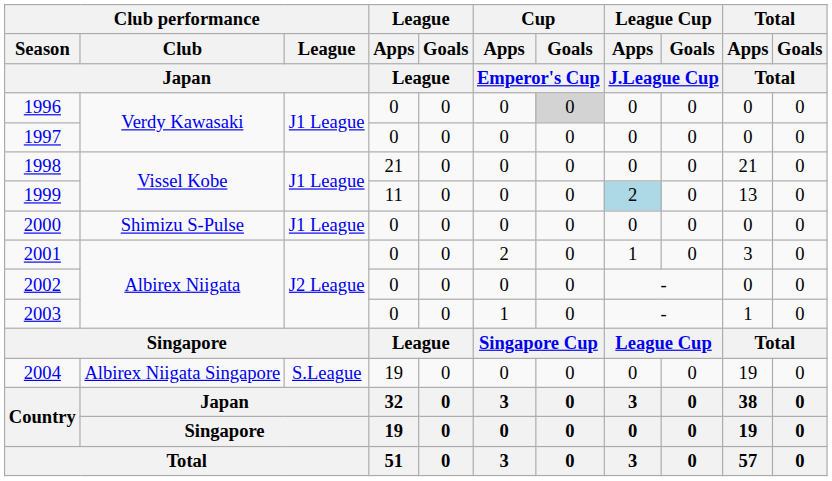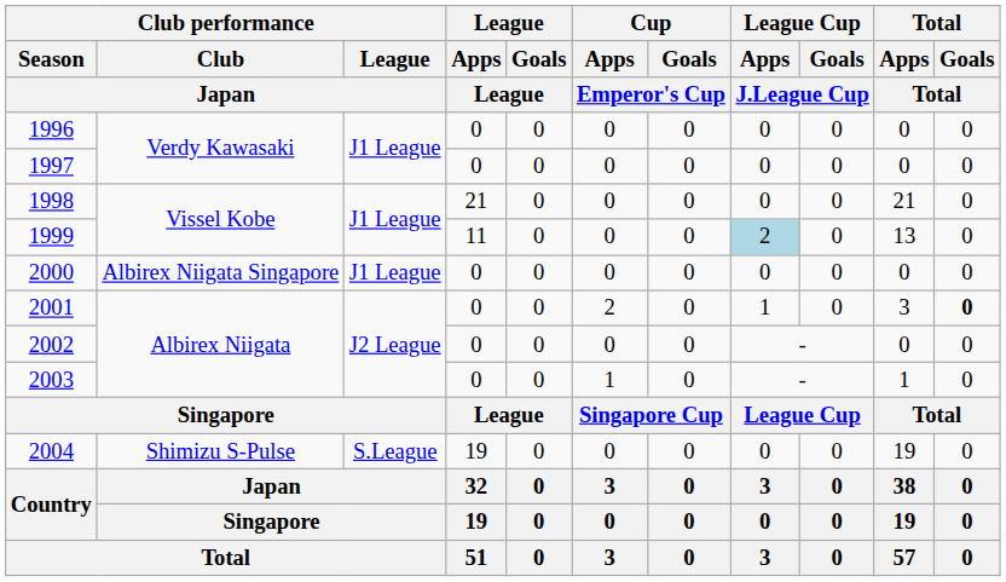 <table class="wikitable" style="text-align:center;">
 <tr>
 <th colspan=3>Club performance</th>
 <th colspan=2>League</th>
 <th colspan=2>Cup</th>
 <th colspan=2>League Cup</th>
 <th colspan=2>Total</th>
 </tr>
 <tr>
 <th>Season</th>
 <th>Club</th>
 <th>League</th>
 <th>Apps</th>
 <th>Goals</th>
 <th>Apps</th>
 <th>Goals</th>
 <th>Apps</th>
 <th>Goals</th>
 <th>Apps</th>
 <th>Goals</th>
 </tr>
 <tr>
 <th colspan=3>Japan</th>
 <th colspan=2>League</th>
 <th colspan=2><a href='#'>Emperor's Cup</a></th>
 <th colspan=2><a href='#'>J.League Cup</a></th>
 <th colspan=2>Total</th>
 </tr>
 <tr>
 <td><a href='#'>1996</a></td>
 <td rowspan="2"><a href='#'>Verdy Kawasaki</a></td>
 <td rowspan="2"><a href='#'>J1 League</a></td>
 <td>0</td>
 <td>0</td>
 <td>0</td>
-<td style="background: lightgrey;">0</td>
+<td>0</td>
 <td>0</td>
 <td>0</td>
 <td>0</td>
 <td>0</td>
 </tr>
 <tr>
 <td><a href='#'>1997</a></td>
 <td>0</td>
 <td>0</td>
 <td>0</td>
 <td>0</td>
 <td>0</td>
 <td>0</td>
 <td>0</td>
 <td>0</td>
 </tr>
 <tr>
 <td><a href='#'>1998</a></td>
 <td rowspan="2"><a href='#'>Vissel Kobe</a></td>
 <td rowspan="2"><a href='#'>J1 League</a></td>
 <td>21</td>
 <td>0</td>
 <td>0</td>
 <td>0</td>
 <td>0</td>
 <td>0</td>
 <td>21</td>
 <td>0</td>
 </tr>
 <tr>
 <td><a href='#'>1999</a></td>
 <td>11</td>
 <td>0</td>
 <td>0</td>
 <td>0</td>
 <td style="background: lightblue;">2</td>
 <td>0</td>
 <td>13</td>
 <td>0</td>
 </tr>
 <tr>
 <td><a href='#'>2000</a></td>
-<td><a href='#'>Shimizu S-Pulse</a></td>
+<td><a href='#'>Albirex Niigata Singapore</a></td>
 <td><a href='#'>J1 League</a></td>
 <td>0</td>
 <td>0</td>
 <td>0</td>
 <td>0</td>
 <td>0</td>
 <td>0</td>
 <td>0</td>
 <td>0</td>
 </tr>
 <tr>
 <td><a href='#'>2001</a></td>
 <td rowspan="3"><a href='#'>Albirex Niigata</a></td>
 <td rowspan="3"><a href='#'>J2 League</a></td>
 <td>0</td>
 <td>0</td>
 <td>2</td>
 <td>0</td>
 <td>1</td>
 <td>0</td>
 <td>3</td>
-<td>0</td>
+<td><strong>0</strong></td>
 </tr>
 <tr>
 <td><a href='#'>2002</a></td>
 <td>0</td>
 <td>0</td>
 <td>0</td>
 <td>0</td>
 <td colspan="2">-</td>
 <td>0</td>
 <td>0</td>
 </tr>
 <tr>
 <td><a href='#'>2003</a></td>
 <td>0</td>
 <td>0</td>
 <td>1</td>
 <td>0</td>
 <td colspan="2">-</td>
 <td>1</td>
 <td>0</td>
 </tr>
 <tr>
 <th colspan=3>Singapore</th>
 <th colspan=2>League</th>
 <th colspan=2><a href='#'>Singapore Cup</a></th>
 <th colspan=2><a href='#'>League Cup</a></th>
 <th colspan=2>Total</th>
 </tr>
 <tr>
 <td><a href='#'>2004</a></td>
-<td><a href='#'>Albirex Niigata Singapore</a></td>
+<td><a href='#'>Shimizu S-Pulse</a></td>
 <td><a href='#'>S.League</a></td>
 <td>19</td>
 <td>0</td>
 <td>0</td>
 <td>0</td>
 <td>0</td>
 <td>0</td>
 <td>19</td>
 <td>0</td>
 </tr>
 <tr>
 <th rowspan=2>Country</th>
 <th colspan=2>Japan</th>
 <th>32</th>
 <th>0</th>
 <th>3</th>
 <th>0</th>
 <th>3</th>
 <th>0</th>
 <th>38</th>
 <th>0</th>
 </tr>
 <tr>
 <th colspan=2>Singapore</th>
 <th>19</th>
 <th>0</th>
 <th>0</th>
 <th>0</th>
 <th>0</th>
 <th>0</th>
 <th>19</th>
 <th>0</th>
 </tr>
 <tr>
 <th colspan=3>Total</th>
 <th>51</th>
 <th>0</th>
 <th>3</th>
 <th>0</th>
 <th>3</th>
 <th>0</th>
 <th>57</th>
 <th>0</th>
 </tr>
 </table>
